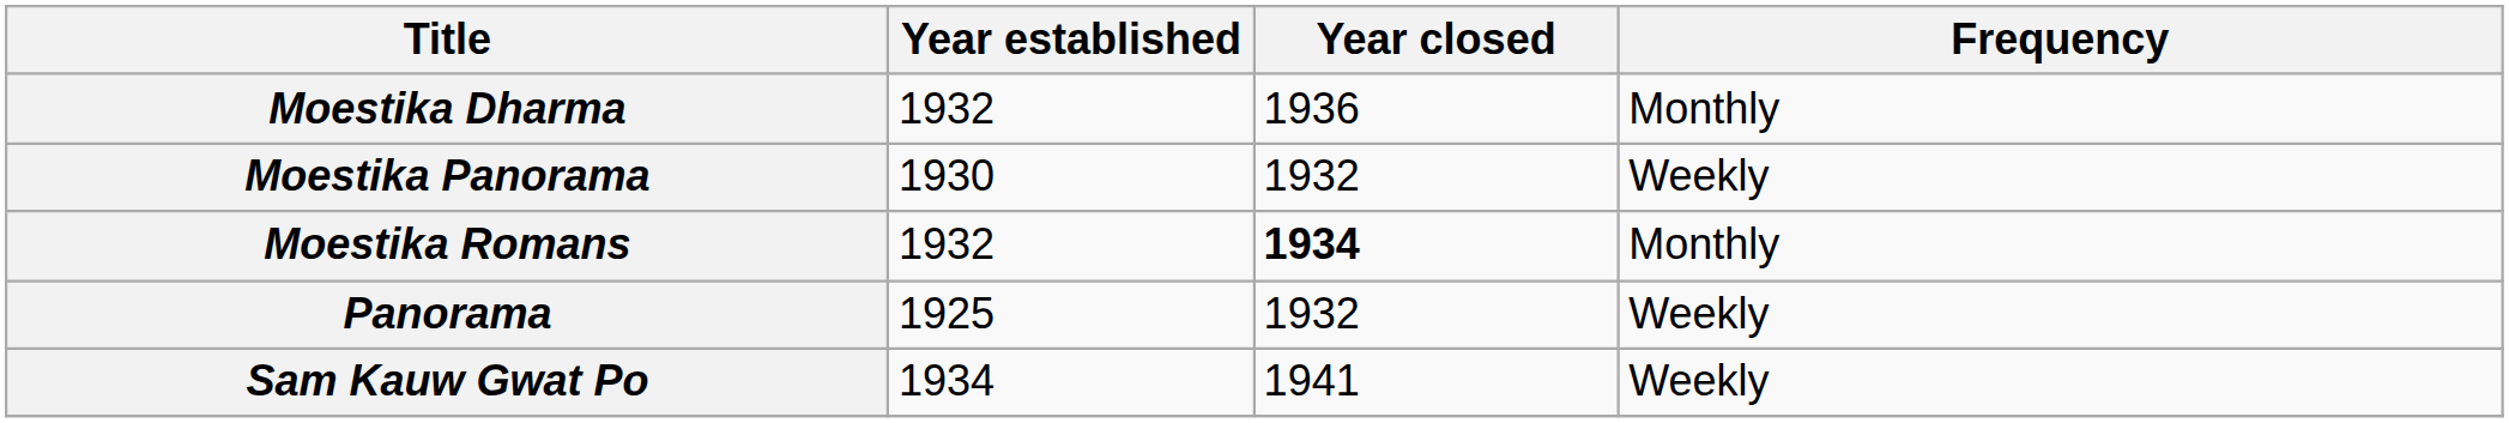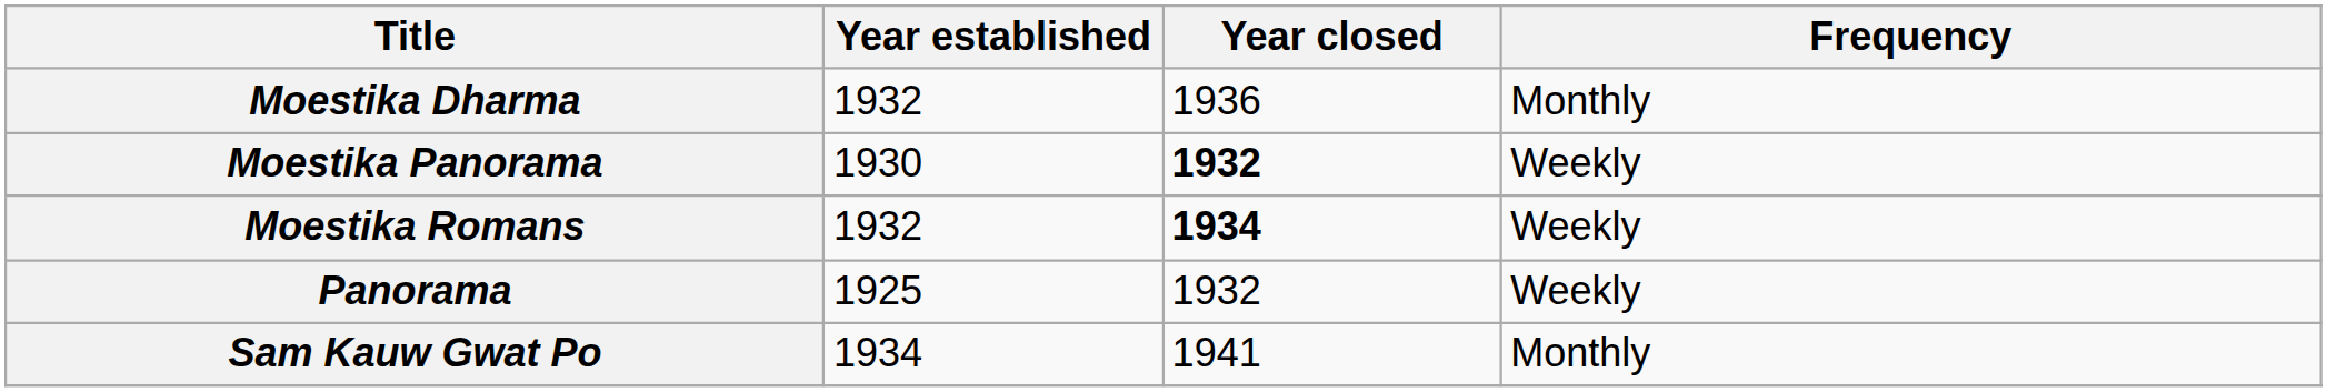 <table class="wikitable plainrowheaders sortable" style="margin-right: 0;">
 <tr>
 <th scope="col"  style="width:20em;">Title</th>
 <th scope="col"  style="width:8em;">Year established</th>
 <th scope="col"  style="width:8em;">Year closed</th>
 <th scope="col"  style="width:20em;">Frequency</th>
 </tr>
 <tr>
 <th scope="row"><em>Moestika Dharma</em></th>
 <td>1932</td>
 <td>1936</td>
 <td>Monthly</td>
 </tr>
 <tr>
 <th scope="row"><em>Moestika Panorama</em></th>
 <td>1930</td>
-<td>1932</td>
+<td><strong>1932</strong></td>
 <td>Weekly</td>
 </tr>
 <tr>
 <th scope="row"><em>Moestika Romans</em></th>
 <td>1932</td>
 <td><strong>1934</strong></td>
-<td>Monthly</td>
+<td>Weekly</td>
 </tr>
 <tr>
 <th scope="row"><em>Panorama</em></th>
 <td>1925</td>
 <td>1932</td>
 <td>Weekly</td>
 </tr>
 <tr>
 <th scope="row"><em>Sam Kauw Gwat Po</em></th>
 <td>1934</td>
 <td>1941</td>
-<td>Weekly</td>
+<td>Monthly</td>
 </tr>
 <tr>
 </tr>
 </table>
